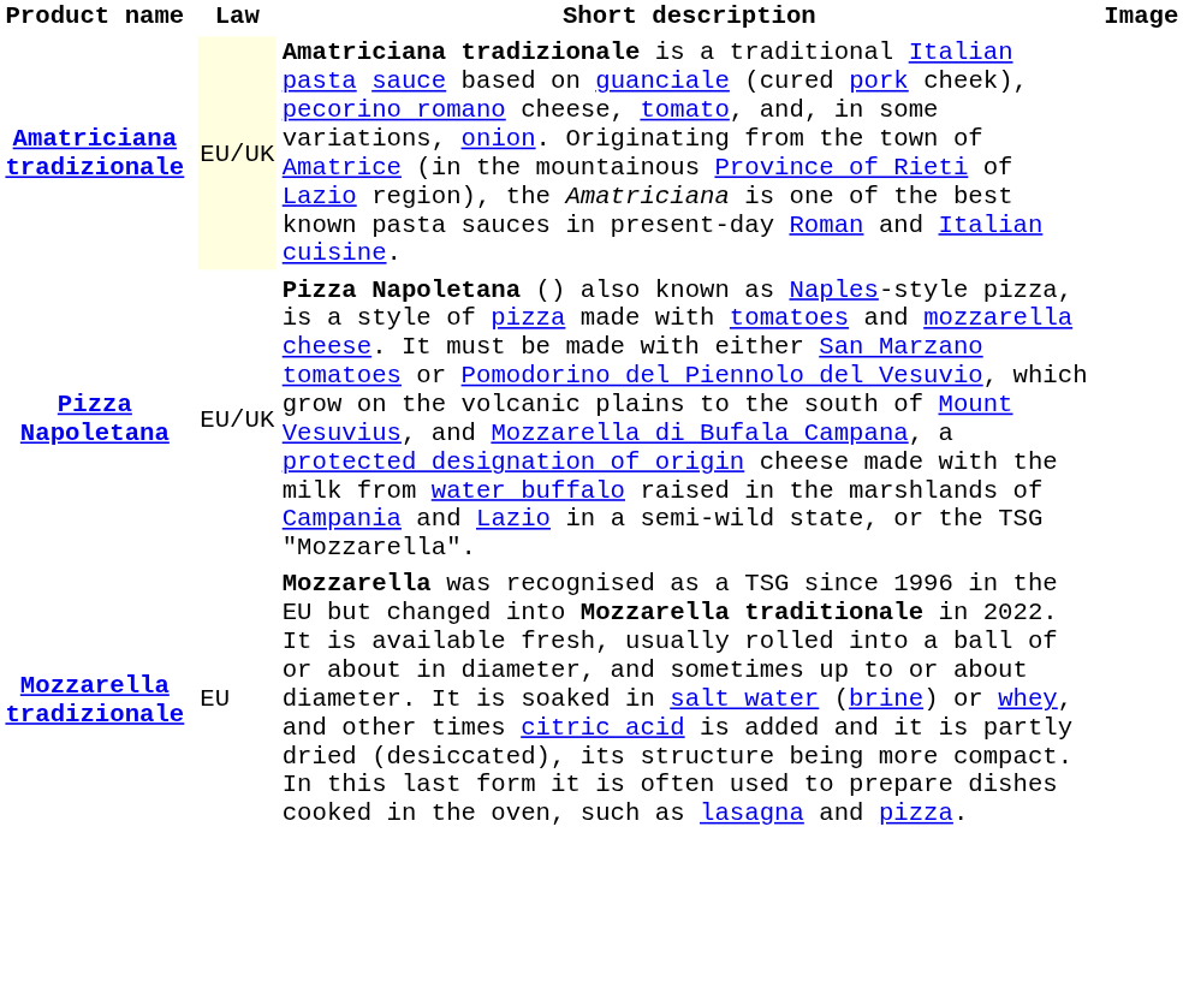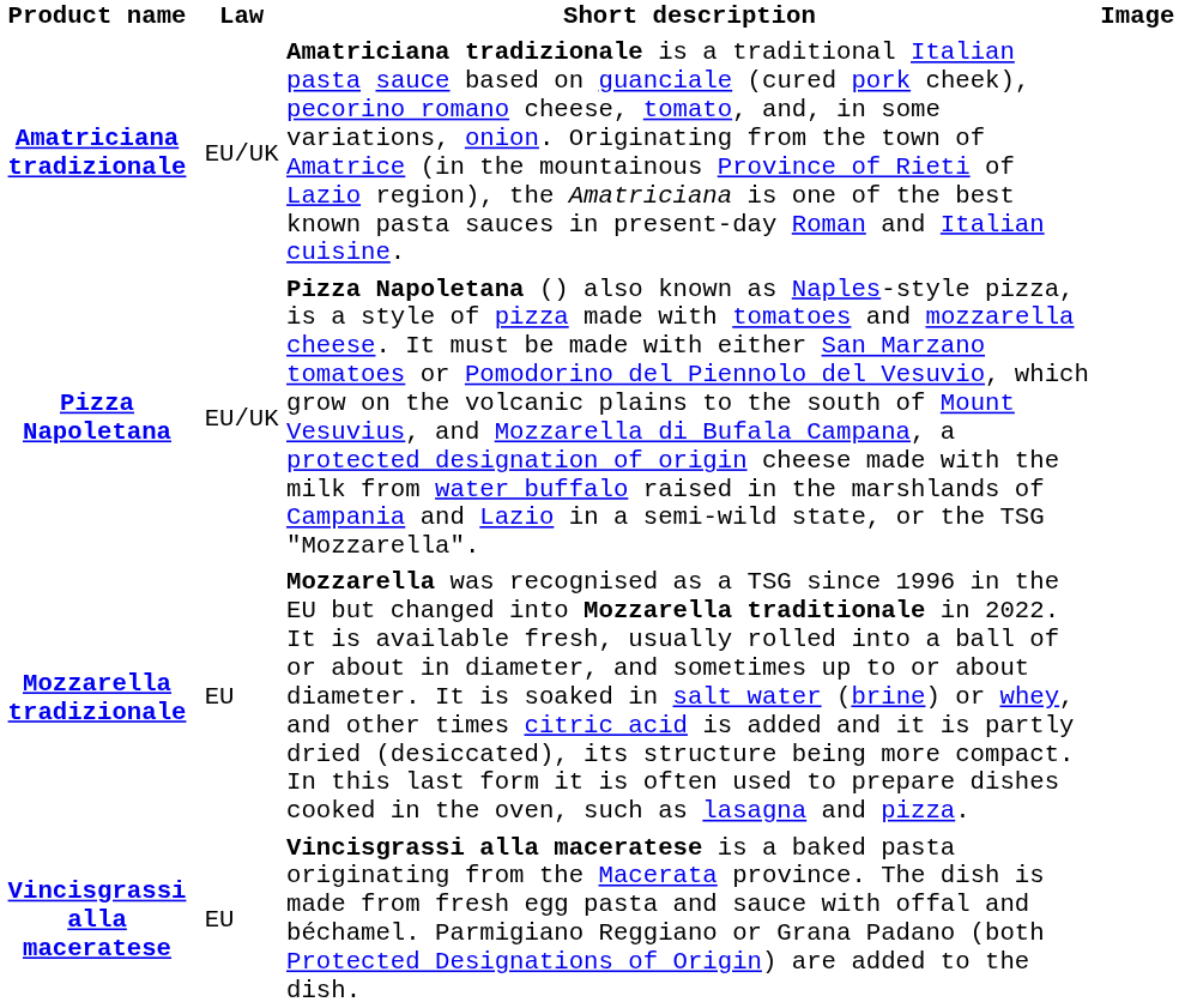 <table>
 <tr>
 <th>Product name</th>
 <th>Law</th>
 <th>Short description</th>
 <th>Image</th>
 </tr>
 <tr>
 <th><a href='#'>Amatriciana tradizionale</a></th>
-<td style="background: lightyellow;">EU/UK</td>
+<td>EU/UK</td>
 <td><strong>Amatriciana tradizionale</strong> is a traditional <a href='#'>Italian</a> <a href='#'>pasta</a> <a href='#'>sauce</a> based on <a href='#'>guanciale</a> (cured <a href='#'>pork</a> cheek), <a href='#'>pecorino romano</a> cheese, <a href='#'>tomato</a>, and, in some variations, <a href='#'>onion</a>. Originating from the town of <a href='#'>Amatrice</a> (in the mountainous <a href='#'>Province of Rieti</a> of <a href='#'>Lazio</a> region), the <em>Amatriciana</em> is one of the best known pasta sauces in present-day <a href='#'>Roman</a> and <a href='#'>Italian cuisine</a>.</td>
 <td></td>
 </tr>
 <tr>
 <th><a href='#'>Pizza Napoletana</a></th>
 <td>EU/UK</td>
 <td><strong>Pizza Napoletana</strong> () also known as <a href='#'>Naples</a>-style pizza, is a style of <a href='#'>pizza</a> made with <a href='#'>tomatoes</a> and <a href='#'>mozzarella cheese</a>. It must be made with either <a href='#'>San Marzano tomatoes</a> or <a href='#'>Pomodorino del Piennolo del Vesuvio</a>, which grow on the volcanic plains to the south of <a href='#'>Mount Vesuvius</a>, and <a href='#'>Mozzarella di Bufala Campana</a>, a <a href='#'>protected designation of origin</a> cheese made with the milk from <a href='#'>water buffalo</a> raised in the marshlands of <a href='#'>Campania</a> and <a href='#'>Lazio</a> in a semi-wild state, or the TSG "Mozzarella".</td>
 <td></td>
 </tr>
 <tr>
 <th><a href='#'>Mozzarella tradizionale</a></th>
 <td>EU</td>
 <td><strong>Mozzarella</strong> was recognised as a TSG since 1996 in the EU but changed into <strong>Mozzarella traditionale</strong> in 2022. It is available fresh, usually rolled into a ball of  or about  in diameter, and sometimes up to  or about  diameter. It is soaked in <a href='#'>salt water</a> (<a href='#'>brine</a>) or <a href='#'>whey</a>, and other times <a href='#'>citric acid</a> is added and it is partly dried (desiccated), its structure being more compact. In this last form it is often used to prepare dishes cooked in the oven, such as <a href='#'>lasagna</a> and <a href='#'>pizza</a>.</td>
 </tr>
+<tr>
+<th><a href='#'>Vincisgrassi alla maceratese</a></th>
+<td>EU</td>
+<td><strong>Vincisgrassi alla maceratese</strong> is a baked pasta originating from the <a href='#'>Macerata</a> province. The dish is made from fresh egg pasta and sauce with offal and béchamel. Parmigiano Reggiano or Grana Padano (both <a href='#'>Protected Designations of Origin</a>) are added to the dish.</td>
+<td></td>
+</tr>
 </table>
